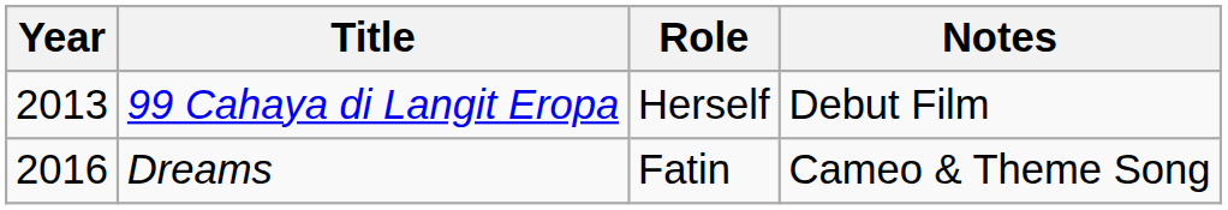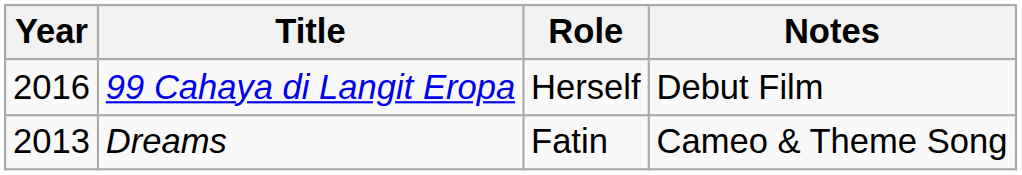 <table class="wikitable sortable">
 <tr>
 <th>Year</th>
 <th>Title</th>
 <th>Role</th>
 <th class = "unsortable">Notes</th>
 </tr>
 <tr>
-<td>2013</td>
+<td>2016</td>
 <td><em><a href='#'>99 Cahaya di Langit Eropa</a></em></td>
 <td>Herself</td>
 <td>Debut Film</td>
 </tr>
 <tr>
-<td>2016</td>
+<td>2013</td>
 <td><em>Dreams</em></td>
 <td>Fatin</td>
 <td>Cameo & Theme Song</td>
 </tr>
 </table>
